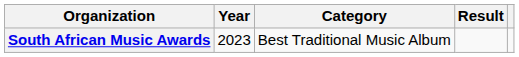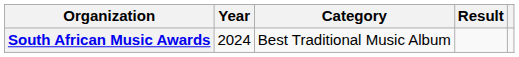 <table class="wikitable sortable plainrowheaders" style="border:none; margin:0;">
 <tr>
 <th scope="col">Organization</th>
 <th scope="col">Year</th>
 <th scope="col">Category</th>
 <th scope="col">Result</th>
 <th scope="col" class="unsortable"></th>
 </tr>
 <tr>
 <th scope="row"><a href='#'>South African Music Awards</a></th>
-<td>2023</td>
+<td>2024</td>
 <td>Best Traditional Music Album</td>
 <td></td>
 <td style="text-align:center"></td>
 </tr>
 </table>
